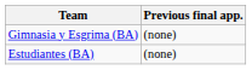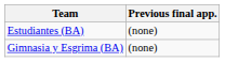 <table class="wikitable">
 <tr>
 <th width= px>Team</th>
 <th width= px>Previous final app.</th>
 </tr>
 <tr>
+<td><a href='#'>Estudiantes (BA)</a></td>
+<td>(none)</td>
+</tr>
+<tr>
 <td><a href='#'>Gimnasia y Esgrima (BA)</a></td>
 <td>(none)</td>
 </tr>
-<tr>
-<td><a href='#'>Estudiantes (BA)</a></td>
-<td>(none)</td>
-</tr>
 </table>
